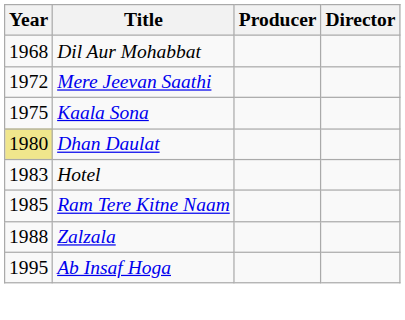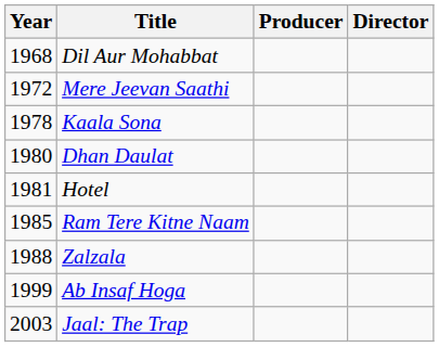 <table class="wikitable">
 <tr>
 <th>Year</th>
 <th>Title</th>
 <th>Producer</th>
 <th>Director</th>
 </tr>
 <tr>
 <td style="text-align:center;">1968</td>
 <td><em>Dil Aur Mohabbat</em></td>
 <td></td>
 <td></td>
 </tr>
 <tr>
 <td style="text-align:center;">1972</td>
 <td><em><a href='#'>Mere Jeevan Saathi</a></em></td>
 <td></td>
 <td></td>
 </tr>
 <tr>
-<td style="text-align:center;">1975</td>
+<td style="text-align:center;">1978</td>
 <td><em><a href='#'>Kaala Sona</a></em></td>
 <td></td>
 <td></td>
 </tr>
 <tr>
-<td style="background: khaki; text-align:center;">1980</td>
+<td style="text-align:center;">1980</td>
 <td><em><a href='#'>Dhan Daulat</a></em></td>
 <td></td>
 <td></td>
 </tr>
 <tr>
-<td style="text-align:center;">1983</td>
+<td style="text-align:center;">1981</td>
 <td><em>Hotel</em></td>
 <td></td>
 <td></td>
 </tr>
 <tr>
 <td style="text-align:center;">1985</td>
 <td><em><a href='#'>Ram Tere Kitne Naam</a></em></td>
 <td></td>
 <td></td>
 </tr>
 <tr>
 <td style="text-align:center;">1988</td>
 <td><em><a href='#'>Zalzala</a></em></td>
 <td></td>
 <td></td>
 </tr>
 <tr>
-<td style="text-align:center;">1995</td>
+<td style="text-align:center;">1999</td>
 <td><em><a href='#'>Ab Insaf Hoga</a></em></td>
 <td></td>
 <td></td>
 </tr>
+<tr>
+<td style="text-align:center;">2003</td>
+<td><em><a href='#'>Jaal: The Trap</a></em></td>
+<td></td>
+<td></td>
+</tr>
 </table>
